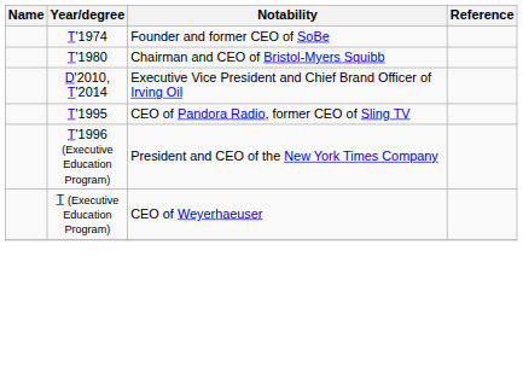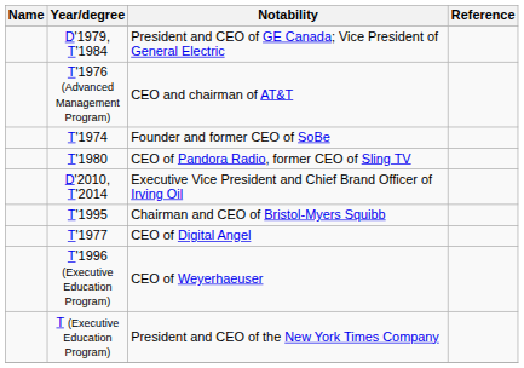 <table class="wikitable sortable" style="width:100%">
 <tr>
 <th style="width:*;">Name</th>
 <th style="width:12%;">Year/degree</th>
 <th style="width:65%;" class="unsortable">Notability</th>
 <th style="width:*;" class="unsortable">Reference</th>
+</tr>
+<tr>
+<td></td>
+<td style="text-align:center;"><a href='#'>D</a>'1979, <a href='#'>T</a>'1984</td>
+<td>President and CEO of <a href='#'>GE Canada</a>; Vice President of <a href='#'>General Electric</a></td>
+<td style="text-align:center;"></td>
+</tr>
+<tr>
+<td></td>
+<td style="text-align:center;"><a href='#'>T</a>'1976 <small>(Advanced Management Program)</small></td>
+<td>CEO and chairman of <a href='#'>AT&T</a></td>
+<td style="text-align:center;"></td>
 </tr>
 <tr>
 <td></td>
 <td style="text-align:center;"><a href='#'>T</a>'1974</td>
 <td>Founder and former CEO of <a href='#'>SoBe</a></td>
 <td style="text-align:center;"></td>
 </tr>
 <tr>
 <td></td>
 <td style="text-align:center;"><a href='#'>T</a>'1980</td>
-<td>Chairman and CEO of <a href='#'>Bristol-Myers Squibb</a></td>
+<td>CEO of <a href='#'>Pandora Radio</a>, former CEO of <a href='#'>Sling TV</a></td>
 <td style="text-align:center;"></td>
 </tr>
 <tr>
 <td></td>
 <td style="text-align:center;"><a href='#'>D</a>'2010, <a href='#'>T</a>'2014</td>
 <td>Executive Vice President and Chief Brand Officer of <a href='#'>Irving Oil</a></td>
 <td style="text-align:center;"></td>
 </tr>
 <tr>
 <td></td>
 <td style="text-align:center;"><a href='#'>T</a>'1995</td>
-<td>CEO of <a href='#'>Pandora Radio</a>, former CEO of <a href='#'>Sling TV</a></td>
+<td>Chairman and CEO of <a href='#'>Bristol-Myers Squibb</a></td>
+<td style="text-align:center;"></td>
+</tr>
+<tr>
+<td></td>
+<td style="text-align:center;"><a href='#'>T</a>'1977</td>
+<td>CEO of <a href='#'>Digital Angel</a></td>
 <td style="text-align:center;"></td>
 </tr>
 <tr>
 <td></td>
 <td style="text-align:center;"><a href='#'>T</a>'1996 <small>(Executive Education Program)</small></td>
-<td>President and CEO of the <a href='#'>New York Times Company</a></td>
+<td>CEO of <a href='#'>Weyerhaeuser</a></td>
 <td style="text-align:center;"></td>
 </tr>
 <tr>
 <td></td>
 <td style="text-align:center;"><a href='#'>T</a> <small>(Executive Education Program)</small></td>
-<td>CEO of <a href='#'>Weyerhaeuser</a></td>
+<td>President and CEO of the <a href='#'>New York Times Company</a></td>
 <td style="text-align:center;"></td>
 </tr>
 <tr>
 </tr>
 </table>
